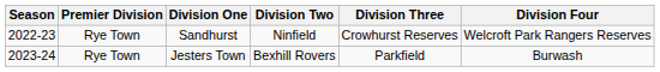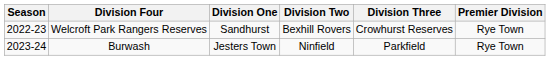 <table class="wikitable" style="text-align: center;">
 <tr>
 <th>Season</th>
-<th>Premier Division</th>
+<th>Division Four</th>
 <th>Division One</th>
 <th>Division Two</th>
 <th>Division Three</th>
-<th>Division Four</th>
+<th>Premier Division</th>
 </tr>
 <tr>
 <td>2022-23</td>
+<td>Welcroft Park Rangers Reserves</td>
+<td>Sandhurst</td>
+<td>Bexhill Rovers</td>
+<td>Crowhurst Reserves</td>
 <td>Rye Town</td>
-<td>Sandhurst</td>
-<td>Ninfield</td>
-<td>Crowhurst Reserves</td>
-<td>Welcroft Park Rangers Reserves</td>
 </tr>
 <tr>
 <td>2023-24</td>
+<td>Burwash</td>
+<td>Jesters Town</td>
+<td>Ninfield</td>
+<td>Parkfield</td>
 <td>Rye Town</td>
-<td>Jesters Town</td>
-<td>Bexhill Rovers</td>
-<td>Parkfield</td>
-<td>Burwash</td>
 </tr>
 </table>
